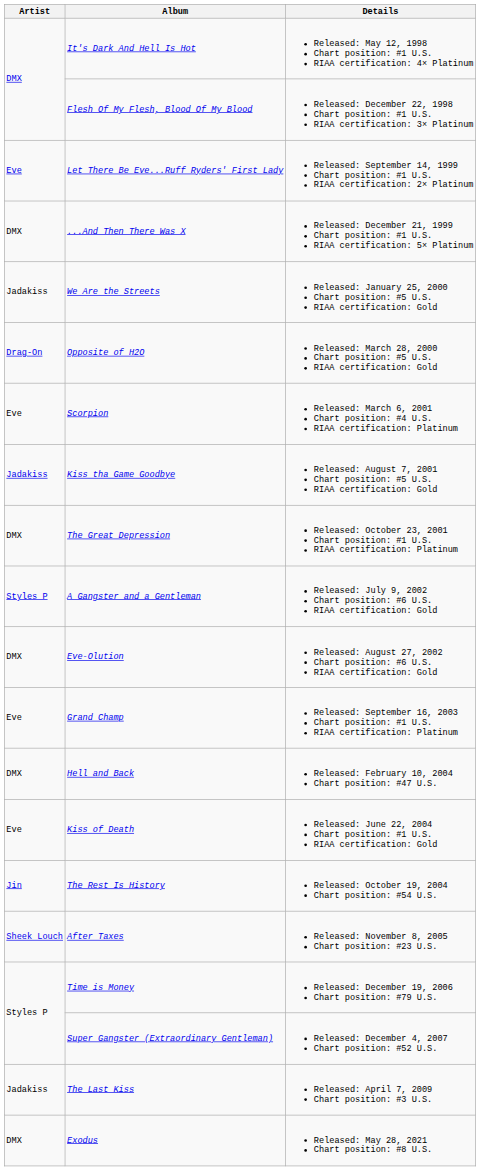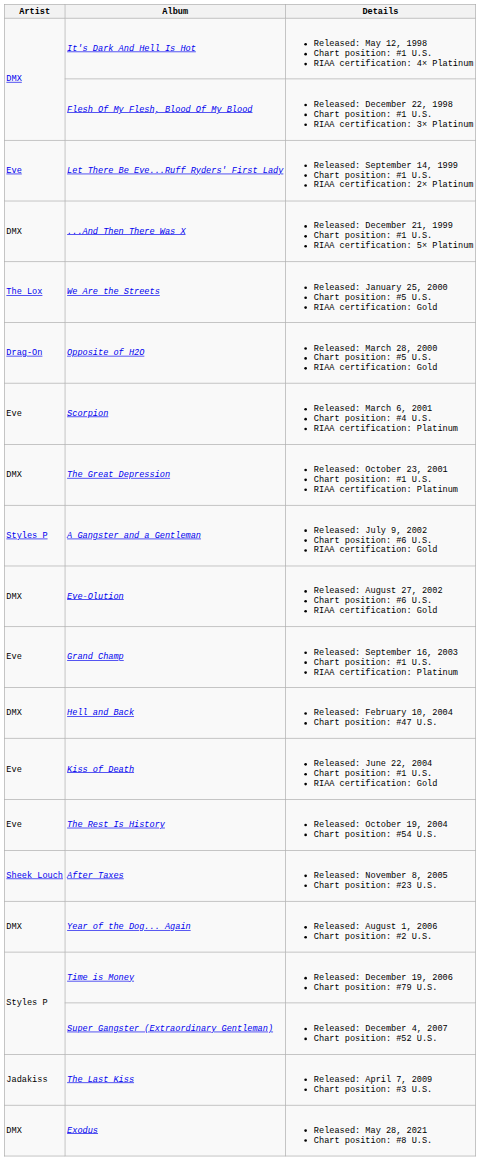 <table class="wikitable">
 <tr>
 <th>Artist</th>
 <th>Album</th>
 <th>Details</th>
 </tr>
 <tr>
 <td rowspan="2"><a href='#'>DMX</a></td>
 <td><em><a href='#'>It's Dark And Hell Is Hot</a></em></td>
 <td><br><ul><li>Released: May 12, 1998</li><li>Chart position: #1 U.S.</li><li>RIAA certification: 4× Platinum</li></ul></td>
 </tr>
 <tr>
 <td><em><a href='#'>Flesh Of My Flesh, Blood Of My Blood</a></em></td>
 <td><br><ul><li>Released: December 22, 1998</li><li>Chart position: #1 U.S.</li><li>RIAA certification: 3× Platinum</li></ul></td>
 </tr>
 <tr>
 <td><a href='#'>Eve</a></td>
 <td><em><a href='#'>Let There Be Eve...Ruff Ryders' First Lady</a></em></td>
 <td><br><ul><li>Released: September 14, 1999</li><li>Chart position: #1 U.S.</li><li>RIAA certification: 2× Platinum</li></ul></td>
 </tr>
 <tr>
 <td>DMX</td>
 <td><em><a href='#'>...And Then There Was X</a></em></td>
 <td><br><ul><li>Released: December 21, 1999</li><li>Chart position: #1 U.S.</li><li>RIAA certification: 5× Platinum</li></ul></td>
 </tr>
 <tr>
-<td>Jadakiss</td>
+<td><a href='#'>The Lox</a></td>
 <td><em><a href='#'>We Are the Streets</a></em></td>
 <td><br><ul><li>Released: January 25, 2000</li><li>Chart position: #5 U.S.</li><li>RIAA certification: Gold</li></ul></td>
 </tr>
 <tr>
 <td><a href='#'>Drag-On</a></td>
 <td><em><a href='#'>Opposite of H2O</a></em></td>
 <td><br><ul><li>Released: March 28, 2000</li><li>Chart position: #5 U.S.</li><li>RIAA certification: Gold</li></ul></td>
 </tr>
 <tr>
 <td>Eve</td>
 <td><em><a href='#'>Scorpion</a></em></td>
 <td><br><ul><li>Released: March 6, 2001</li><li>Chart position: #4 U.S.</li><li>RIAA certification: Platinum</li></ul></td>
-</tr>
-<tr>
-<td><a href='#'>Jadakiss</a></td>
-<td><em><a href='#'>Kiss tha Game Goodbye</a></em></td>
-<td><br><ul><li>Released: August 7, 2001</li><li>Chart position: #5 U.S.</li><li>RIAA certification: Gold</li></ul></td>
 </tr>
 <tr>
 <td>DMX</td>
 <td><em><a href='#'>The Great Depression</a></em></td>
 <td><br><ul><li>Released: October 23, 2001</li><li>Chart position: #1 U.S.</li><li>RIAA certification: Platinum</li></ul></td>
 </tr>
 <tr>
 <td><a href='#'>Styles P</a></td>
 <td><em><a href='#'>A Gangster and a Gentleman</a></em></td>
 <td><br><ul><li>Released: July 9, 2002</li><li>Chart position: #6 U.S.</li><li>RIAA certification: Gold</li></ul></td>
 </tr>
 <tr>
 <td>DMX</td>
 <td><em><a href='#'>Eve-Olution</a></em></td>
 <td><br><ul><li>Released: August 27, 2002</li><li>Chart position: #6 U.S.</li><li>RIAA certification: Gold</li></ul></td>
 </tr>
 <tr>
 <td>Eve</td>
 <td><em><a href='#'>Grand Champ</a></em></td>
 <td><br><ul><li>Released: September 16, 2003</li><li>Chart position: #1 U.S.</li><li>RIAA certification: Platinum</li></ul></td>
 </tr>
 <tr>
 <td>DMX</td>
 <td><em><a href='#'>Hell and Back</a></em></td>
 <td><br><ul><li>Released: February 10, 2004</li><li>Chart position: #47 U.S.</li></ul></td>
 </tr>
 <tr>
 <td>Eve</td>
 <td><em><a href='#'>Kiss of Death</a></em></td>
 <td><br><ul><li>Released: June 22, 2004</li><li>Chart position: #1 U.S.</li><li>RIAA certification: Gold</li></ul></td>
 </tr>
 <tr>
-<td><a href='#'>Jin</a></td>
+<td>Eve</td>
 <td><em><a href='#'>The Rest Is History</a></em></td>
 <td><br><ul><li>Released: October 19, 2004</li><li>Chart position: #54 U.S.</li></ul></td>
 </tr>
 <tr>
 <td><a href='#'>Sheek Louch</a></td>
 <td><em><a href='#'>After Taxes</a></em></td>
 <td><br><ul><li>Released: November 8, 2005</li><li>Chart position: #23 U.S.</li></ul></td>
+</tr>
+<tr>
+<td>DMX</td>
+<td><em><a href='#'>Year of the Dog... Again</a></em></td>
+<td><br><ul><li>Released: August 1, 2006</li><li>Chart position: #2 U.S.</li></ul></td>
 </tr>
 <tr>
 <td rowspan="2">Styles P</td>
 <td><em><a href='#'>Time is Money</a></em></td>
 <td><br><ul><li>Released: December 19, 2006</li><li>Chart position: #79 U.S.</li></ul></td>
 </tr>
 <tr>
 <td><em><a href='#'>Super Gangster (Extraordinary Gentleman)</a></em></td>
 <td><br><ul><li>Released: December 4, 2007</li><li>Chart position: #52 U.S.</li></ul></td>
 </tr>
 <tr>
 <td>Jadakiss</td>
 <td><em><a href='#'>The Last Kiss</a></em></td>
 <td><br><ul><li>Released: April 7, 2009</li><li>Chart position: #3 U.S.</li></ul></td>
 </tr>
 <tr>
 <td>DMX</td>
 <td><em><a href='#'>Exodus</a></em></td>
 <td><br><ul><li>Released: May 28, 2021</li><li>Chart position: #8 U.S.</li></ul></td>
 </tr>
 </table>
